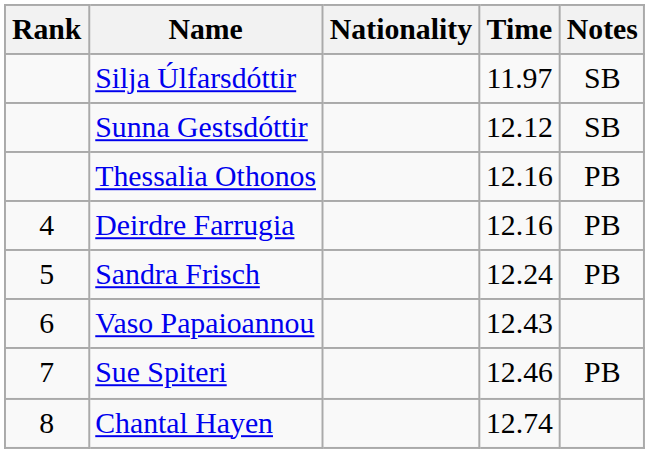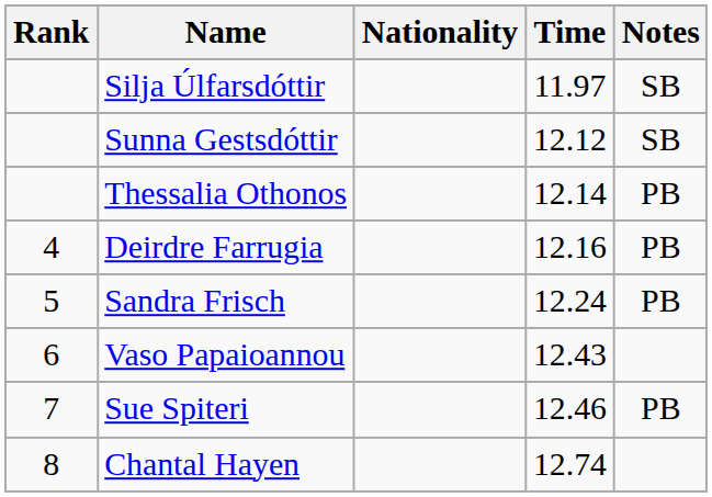 <table class="wikitable sortable" style="text-align:center; font-size:95%">
 <tr>
 <th>Rank</th>
 <th>Name</th>
 <th>Nationality</th>
 <th>Time</th>
 <th>Notes</th>
 </tr>
 <tr>
 <td></td>
 <td align=left><a href='#'>Silja Úlfarsdóttir</a></td>
 <td align=left></td>
 <td>11.97</td>
 <td>SB</td>
 </tr>
 <tr>
 <td></td>
 <td align=left><a href='#'>Sunna Gestsdóttir</a></td>
 <td align=left></td>
 <td>12.12</td>
 <td>SB</td>
 </tr>
 <tr>
 <td></td>
 <td align=left><a href='#'>Thessalia Othonos</a></td>
 <td align=left></td>
-<td>12.16</td>
+<td>12.14</td>
 <td>PB</td>
 </tr>
 <tr>
 <td>4</td>
 <td align=left><a href='#'>Deirdre Farrugia</a></td>
 <td align=left></td>
 <td>12.16</td>
 <td>PB</td>
 </tr>
 <tr>
 <td>5</td>
 <td align=left><a href='#'>Sandra Frisch</a></td>
 <td align=left></td>
 <td>12.24</td>
 <td>PB</td>
 </tr>
 <tr>
 <td>6</td>
 <td align=left><a href='#'>Vaso Papaioannou</a></td>
 <td align=left></td>
 <td>12.43</td>
 <td></td>
 </tr>
 <tr>
 <td>7</td>
 <td align=left><a href='#'>Sue Spiteri</a></td>
 <td align=left></td>
 <td>12.46</td>
 <td>PB</td>
 </tr>
 <tr>
 <td>8</td>
 <td align=left><a href='#'>Chantal Hayen</a></td>
 <td align=left></td>
 <td>12.74</td>
 <td></td>
 </tr>
 </table>
